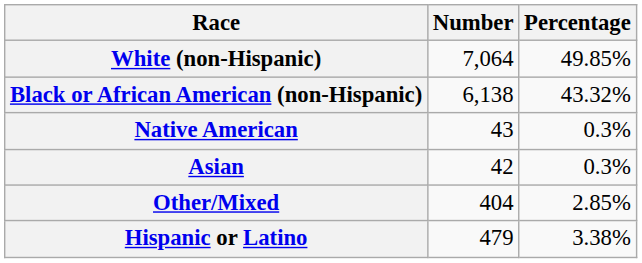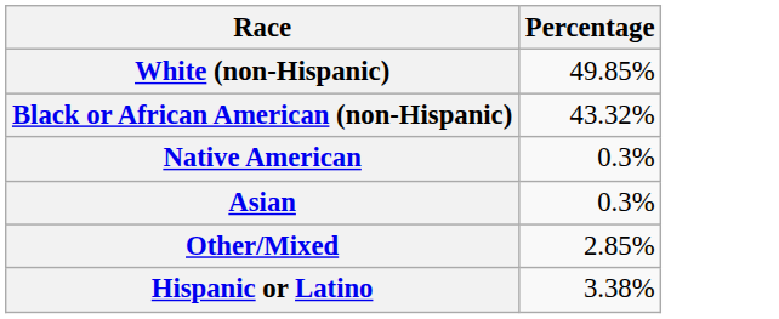 <table class="wikitable" style="text-align:right">
 <tr>
 <th scope="col">Race</th>
-<th scope="col">Number</th>
 <th scope="col">Percentage</th>
 </tr>
 <tr>
 <th scope="row"><a href='#'>White</a> (non-Hispanic)</th>
-<td>7,064</td>
 <td>49.85%</td>
 </tr>
 <tr>
 <th scope="row"><a href='#'>Black or African American</a> (non-Hispanic)</th>
-<td>6,138</td>
 <td>43.32%</td>
 </tr>
 <tr>
 <th scope="row"><a href='#'>Native American</a></th>
-<td>43</td>
 <td>0.3%</td>
 </tr>
 <tr>
 <th scope="row"><a href='#'>Asian</a></th>
-<td>42</td>
 <td>0.3%</td>
 </tr>
 <tr>
 <th scope="row"><a href='#'>Other/Mixed</a></th>
-<td>404</td>
 <td>2.85%</td>
 </tr>
 <tr>
 <th scope="row"><a href='#'>Hispanic</a> or <a href='#'>Latino</a></th>
-<td>479</td>
 <td>3.38%</td>
 </tr>
 </table>
